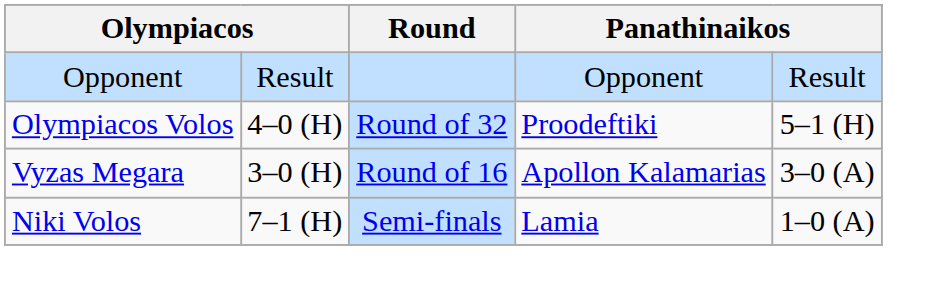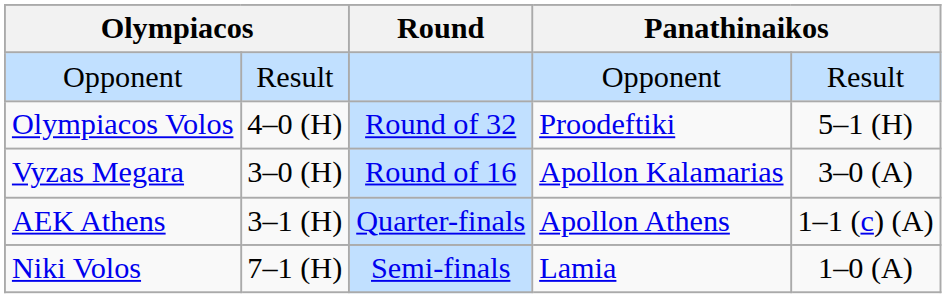 <table class="wikitable" style="text-align:center">
 <tr>
 <th colspan="2">Olympiacos</th>
 <th>Round</th>
 <th colspan="2">Panathinaikos</th>
 </tr>
 <tr style="background:#C1E0FF">
 <td>Opponent</td>
 <td>Result</td>
 <td></td>
 <td>Opponent</td>
 <td>Result</td>
 </tr>
 <tr>
 <td style="text-align:left"><a href='#'>Olympiacos Volos</a></td>
 <td>4–0 (H)</td>
 <td style="background:#C1E0FF"><a href='#'>Round of 32</a></td>
 <td style="text-align:left"><a href='#'>Proodeftiki</a></td>
 <td>5–1  (H)</td>
 </tr>
 <tr>
 <td style="text-align:left"><a href='#'>Vyzas Megara</a></td>
 <td>3–0 (H)</td>
 <td style="background:#C1E0FF"><a href='#'>Round of 16</a></td>
 <td style="text-align:left"><a href='#'>Apollon Kalamarias</a></td>
 <td>3–0 (A)</td>
 </tr>
 <tr>
+<td style="text-align:left"><a href='#'>AEK Athens</a></td>
+<td>3–1 (H)</td>
+<td style="background:#C1E0FF"><a href='#'>Quarter-finals</a></td>
+<td style="text-align:left"><a href='#'>Apollon Athens</a></td>
+<td>1–1  (<a href='#'>c</a>) (A)</td>
+</tr>
+<tr>
 <td style="text-align:left"><a href='#'>Niki Volos</a></td>
 <td>7–1 (H)</td>
 <td style="background:#C1E0FF"><a href='#'>Semi-finals</a></td>
 <td style="text-align:left"><a href='#'>Lamia</a></td>
 <td>1–0 (A)</td>
 </tr>
 </table>
